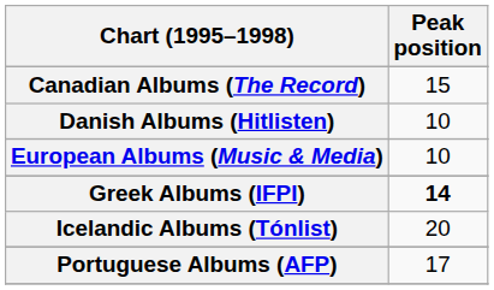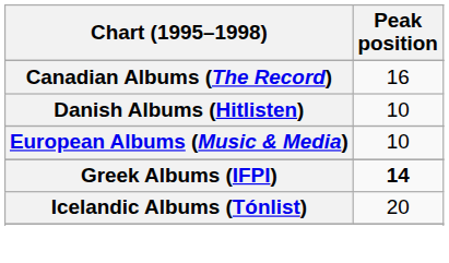 <table class="wikitable sortable plainrowheaders" style="text-align:center">
 <tr>
 <th scope="col">Chart (1995–1998)</th>
 <th scope="col">Peak<br>position</th>
 </tr>
 <tr>
 </tr>
 <tr>
 </tr>
 <tr>
 </tr>
 <tr>
 </tr>
 <tr>
 <th scope="row">Canadian Albums (<em><a href='#'>The Record</a></em>)</th>
-<td>15</td>
+<td>16</td>
 </tr>
 <tr>
 <th scope="row">Danish Albums (<a href='#'>Hitlisten</a>)</th>
 <td>10</td>
 </tr>
 <tr>
 </tr>
 <tr>
 <th scope="row"><a href='#'>European Albums</a> (<em><a href='#'>Music & Media</a></em>)</th>
 <td>10</td>
 </tr>
 <tr>
 </tr>
 <tr>
 </tr>
 <tr>
 </tr>
 <tr>
 <th scope="row">Greek Albums (<a href='#'>IFPI</a>)</th>
 <td><strong>14</strong></td>
 </tr>
 <tr>
 <th scope="row">Icelandic Albums (<a href='#'>Tónlist</a>)</th>
 <td>20</td>
 </tr>
 <tr>
 </tr>
 <tr>
 </tr>
 <tr>
-<th scope="row">Portuguese Albums (<a href='#'>AFP</a>)</th>
-<td>17</td>
-</tr>
-<tr>
 </tr>
 <tr>
 </tr>
 <tr>
 </tr>
 <tr>
 </tr>
 <tr>
 </tr>
 <tr>
 </tr>
 </table>
